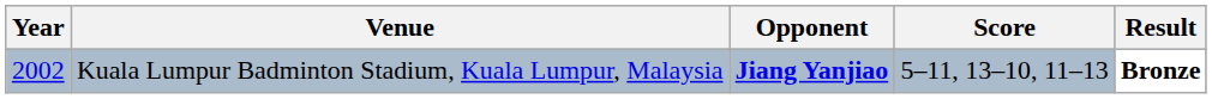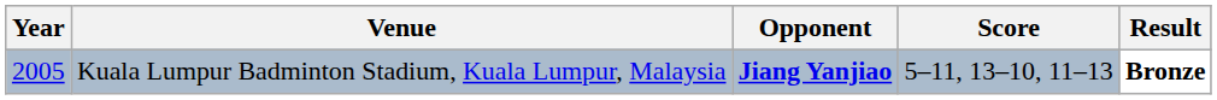 <table class="sortable wikitable" style="font-size: 90%;">
 <tr>
 <th>Year</th>
 <th>Venue</th>
 <th>Opponent</th>
 <th>Score</th>
 <th>Result</th>
 </tr>
 <tr style="background:#AABBCC">
-<td align="center"><a href='#'>2002</a></td>
+<td align="center"><a href='#'>2005</a></td>
 <td align="left">Kuala Lumpur Badminton Stadium, <a href='#'>Kuala Lumpur</a>, <a href='#'>Malaysia</a></td>
 <td align="left"><strong> <a href='#'>Jiang Yanjiao</a></strong></td>
 <td align="left">5–11, 13–10, 11–13</td>
 <td style="text-align:left; background:white"> <strong>Bronze</strong></td>
 </tr>
 </table>
